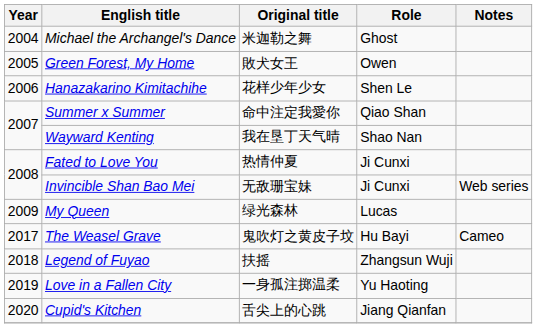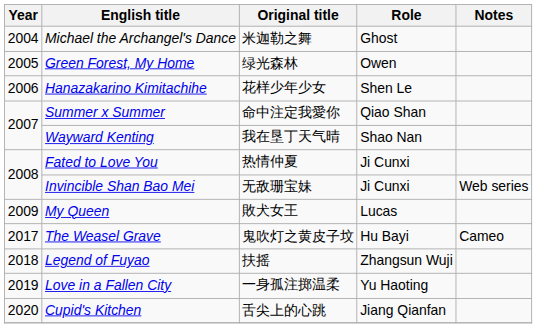 <table class="wikitable sortable">
 <tr>
 <th>Year</th>
 <th>English title</th>
 <th>Original title</th>
 <th>Role</th>
 <th class="unsortable">Notes</th>
 </tr>
 <tr>
 <td>2004</td>
 <td><em>Michael the Archangel's Dance</em></td>
 <td>米迦勒之舞</td>
 <td>Ghost</td>
 <td></td>
 </tr>
 <tr>
 <td>2005</td>
 <td><em><a href='#'>Green Forest, My Home</a></em></td>
-<td>敗犬女王</td>
+<td>绿光森林</td>
 <td>Owen</td>
 <td></td>
 </tr>
 <tr>
 <td>2006</td>
 <td><em><a href='#'>Hanazakarino Kimitachihe</a></em></td>
 <td>花样少年少女</td>
 <td>Shen Le</td>
 <td></td>
 </tr>
 <tr>
 <td rowspan="2">2007</td>
 <td><em><a href='#'>Summer x Summer</a></em></td>
 <td>命中注定我愛你</td>
 <td>Qiao Shan</td>
 <td></td>
 </tr>
 <tr>
 <td><em><a href='#'>Wayward Kenting</a></em></td>
 <td>我在垦丁天气晴</td>
 <td>Shao Nan</td>
 <td></td>
 </tr>
 <tr>
 <td rowspan="2">2008</td>
 <td><em><a href='#'>Fated to Love You</a></em></td>
 <td>热情仲夏</td>
 <td>Ji Cunxi</td>
 <td></td>
 </tr>
 <tr>
 <td><em><a href='#'>Invincible Shan Bao Mei</a></em></td>
 <td>无敌珊宝妹</td>
 <td>Ji Cunxi</td>
 <td>Web series</td>
 </tr>
 <tr>
 <td>2009</td>
 <td><em><a href='#'>My Queen</a></em></td>
-<td>绿光森林</td>
+<td>敗犬女王</td>
 <td>Lucas</td>
 <td></td>
 </tr>
 <tr>
 <td>2017</td>
 <td><em><a href='#'>The Weasel Grave</a></em></td>
 <td>鬼吹灯之黄皮子坟</td>
 <td>Hu Bayi</td>
 <td>Cameo</td>
 </tr>
 <tr>
 <td>2018</td>
 <td><em><a href='#'>Legend of Fuyao</a></em></td>
 <td>扶摇</td>
 <td>Zhangsun Wuji</td>
 <td></td>
 </tr>
 <tr>
 <td>2019</td>
 <td><em><a href='#'>Love in a Fallen City</a></em></td>
 <td>一身孤注掷温柔</td>
 <td>Yu Haoting</td>
 <td></td>
 </tr>
 <tr>
 <td>2020</td>
 <td><em><a href='#'>Cupid's Kitchen</a></em></td>
 <td>舌尖上的心跳</td>
 <td>Jiang Qianfan</td>
 <td></td>
 </tr>
 <tr>
 </tr>
 </table>
